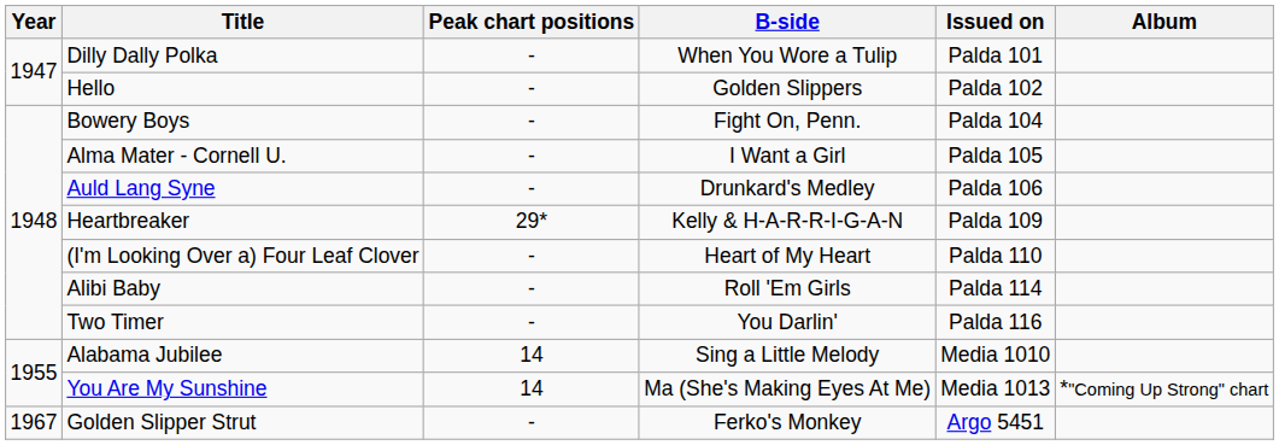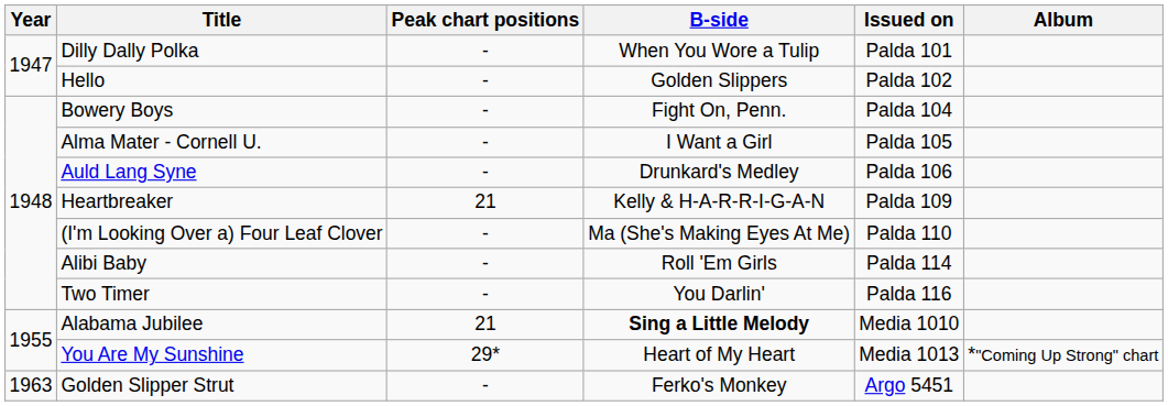 <table class="wikitable" style=text-align:center;>
 <tr>
 <th>Year</th>
 <th>Title</th>
 <th>Peak chart positions</th>
 <th><a href='#'>B-side</a></th>
 <th>Issued on</th>
 <th>Album</th>
 </tr>
 <tr>
 <td rowspan="2">1947</td>
 <td align=left>Dilly Dally Polka</td>
 <td>-</td>
 <td>When You Wore a Tulip</td>
 <td>Palda 101</td>
 <td></td>
 </tr>
 <tr>
 <td align=left>Hello</td>
 <td>-</td>
 <td>Golden Slippers</td>
 <td>Palda 102</td>
 <td></td>
 </tr>
 <tr>
 <td rowspan="7">1948</td>
 <td align=left>Bowery Boys</td>
 <td>-</td>
 <td>Fight On, Penn.</td>
 <td>Palda 104</td>
 <td></td>
 </tr>
 <tr>
 <td align=left>Alma Mater - Cornell U.</td>
 <td>-</td>
 <td>I Want a Girl</td>
 <td>Palda 105</td>
 <td></td>
 </tr>
 <tr>
 <td align=left><a href='#'>Auld Lang Syne</a></td>
 <td>-</td>
 <td>Drunkard's Medley</td>
 <td>Palda 106</td>
 <td></td>
 </tr>
 <tr>
 <td align=left>Heartbreaker</td>
-<td>29*</td>
+<td>21</td>
 <td>Kelly & H-A-R-R-I-G-A-N</td>
 <td>Palda 109</td>
 <td></td>
 </tr>
 <tr>
 <td align=left>(I'm Looking Over a) Four Leaf Clover</td>
 <td>-</td>
-<td>Heart of My Heart</td>
+<td>Ma (She's Making Eyes At Me)</td>
 <td>Palda 110</td>
 <td></td>
 </tr>
 <tr>
 <td align=left>Alibi Baby</td>
 <td>-</td>
 <td>Roll 'Em Girls</td>
 <td>Palda 114</td>
 <td></td>
 </tr>
 <tr>
 <td align=left>Two Timer</td>
 <td>-</td>
 <td>You Darlin'</td>
 <td>Palda 116</td>
 <td></td>
 </tr>
 <tr>
 <td rowspan="2">1955</td>
 <td align=left>Alabama Jubilee</td>
-<td>14</td>
-<td>Sing a Little Melody</td>
+<td>21</td>
+<td><strong>Sing a Little Melody</strong></td>
 <td>Media 1010</td>
 <td></td>
 </tr>
 <tr>
 <td align=left><a href='#'>You Are My Sunshine</a></td>
-<td>14</td>
-<td>Ma (She's Making Eyes At Me)</td>
+<td>29*</td>
+<td>Heart of My Heart</td>
 <td>Media 1013</td>
 <td>*<small>"Coming Up Strong" chart</small></td>
 </tr>
 <tr>
-<td rowspan="1">1967</td>
+<td rowspan="1">1963</td>
 <td align=left>Golden Slipper Strut</td>
 <td>-</td>
 <td>Ferko's Monkey</td>
 <td><a href='#'>Argo</a> 5451</td>
 <td></td>
 </tr>
 </table>
